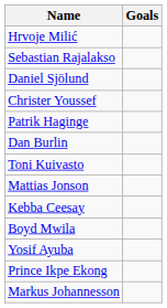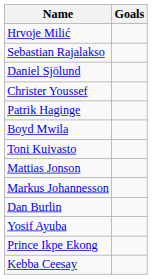 <table class="wikitable">
 <tr>
 <th>Name</th>
 <th>Goals</th>
 </tr>
 <tr>
 <td> <a href='#'>Hrvoje Milić</a></td>
 <td></td>
 </tr>
 <tr>
 <td> <a href='#'>Sebastian Rajalakso</a></td>
 <td></td>
 </tr>
 <tr>
 <td> <a href='#'>Daniel Sjölund</a></td>
 <td></td>
 </tr>
 <tr>
 <td> <a href='#'>Christer Youssef</a></td>
 <td></td>
 </tr>
 <tr>
 <td> <a href='#'>Patrik Haginge</a></td>
 <td></td>
 </tr>
 <tr>
-<td> <a href='#'>Dan Burlin</a></td>
+<td> <a href='#'>Boyd Mwila</a></td>
 <td></td>
 </tr>
 <tr>
 <td> <a href='#'>Toni Kuivasto</a></td>
 <td></td>
 </tr>
 <tr>
 <td> <a href='#'>Mattias Jonson</a></td>
 <td></td>
 </tr>
 <tr>
-<td> <a href='#'>Kebba Ceesay</a></td>
+<td> <a href='#'>Markus Johannesson</a></td>
 <td></td>
 </tr>
 <tr>
-<td> <a href='#'>Boyd Mwila</a></td>
+<td> <a href='#'>Dan Burlin</a></td>
 <td></td>
 </tr>
 <tr>
 <td> <a href='#'>Yosif Ayuba</a></td>
 <td></td>
 </tr>
 <tr>
 <td> <a href='#'>Prince Ikpe Ekong</a></td>
 <td></td>
 </tr>
 <tr>
-<td> <a href='#'>Markus Johannesson</a></td>
+<td> <a href='#'>Kebba Ceesay</a></td>
 <td></td>
 </tr>
 </table>
